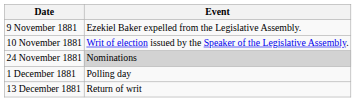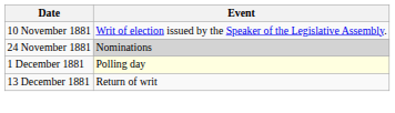 <table class="wikitable">
 <tr>
 <th>Date</th>
 <th>Event</th>
-</tr>
-<tr>
-<td>9 November 1881</td>
-<td>Ezekiel Baker expelled from the Legislative Assembly.</td>
 </tr>
 <tr>
 <td>10 November 1881</td>
 <td><a href='#'>Writ of election</a> issued by the <a href='#'>Speaker of the Legislative Assembly</a>.</td>
 </tr>
 <tr>
 <td>24 November 1881</td>
 <td style="background: lightgrey;">Nominations</td>
 </tr>
 <tr>
 <td>1 December 1881</td>
-<td>Polling day</td>
+<td style="background: lightyellow;">Polling day</td>
 </tr>
 <tr>
 <td>13 December 1881</td>
 <td>Return of writ</td>
 </tr>
 </table>
